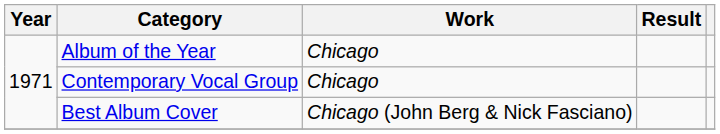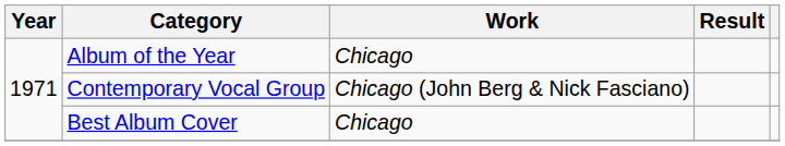 <table class="wikitable sortable">
 <tr>
 <th>Year</th>
 <th>Category</th>
 <th>Work</th>
 <th>Result</th>
 <th class="unsortable"></th>
 </tr>
 <tr>
 <td rowspan="3">1971</td>
 <td><a href='#'>Album of the Year</a></td>
 <td><em>Chicago</em></td>
 <td></td>
 <td align="center"></td>
 </tr>
 <tr>
 <td><a href='#'>Contemporary Vocal Group</a></td>
-<td><em>Chicago</em></td>
+<td><em>Chicago</em> (John Berg & Nick Fasciano)</td>
 <td></td>
 <td></td>
 </tr>
 <tr>
 <td><a href='#'>Best Album Cover</a></td>
-<td><em>Chicago</em> (John Berg & Nick Fasciano)</td>
+<td><em>Chicago</em></td>
 <td></td>
 <td></td>
 </tr>
 <tr>
 </tr>
 </table>
